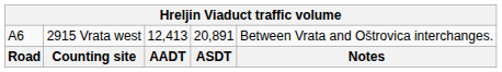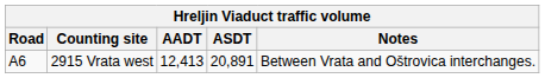 <table class="wikitable">
 <tr>
 <td colspan=5 style="background:#f2f2f2;" align=center style=margin-top:15><strong>Hreljin Viaduct traffic volume</strong></td>
+</tr>
+<tr>
+<td align=center style="background:#f2f2f2;"><strong>Road</strong></td>
+<td align=center style="background:#f2f2f2;"><strong>Counting site</strong></td>
+<td align=center style="background:#f2f2f2;"><strong>AADT</strong></td>
+<td align=center style="background:#f2f2f2;"><strong>ASDT</strong></td>
+<td align=center style="background:#f2f2f2;"><strong>Notes</strong></td>
 </tr>
 <tr>
 <td> A6</td>
 <td>2915 Vrata west</td>
 <td align=center>12,413</td>
 <td align=center>20,891</td>
 <td>Between Vrata and Oštrovica interchanges.</td>
 </tr>
-<tr>
-<td align=center style="background:#f2f2f2;"><strong>Road</strong></td>
-<td align=center style="background:#f2f2f2;"><strong>Counting site</strong></td>
-<td align=center style="background:#f2f2f2;"><strong>AADT</strong></td>
-<td align=center style="background:#f2f2f2;"><strong>ASDT</strong></td>
-<td align=center style="background:#f2f2f2;"><strong>Notes</strong></td>
-</tr>
 </table>
